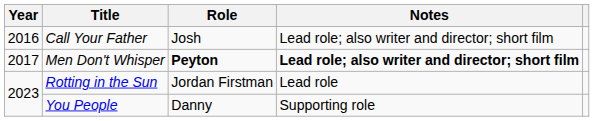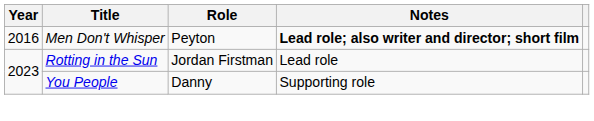 <table class="wikitable plainrowheaders sortable">
 <tr>
 <th scope="col">Year</th>
 <th scope="col">Title</th>
 <th scope="col" class="unsortable">Role</th>
 <th scope="col" class="unsortable">Notes</th>
 <th scope="col" class="unsortable"></th>
 </tr>
 <tr>
 <td>2016</td>
-<td><em>Call Your Father</em></td>
-<td>Josh</td>
-<td>Lead role; also writer and director; short film</td>
-<td></td>
-</tr>
-<tr>
-<td>2017</td>
 <td><em>Men Don't Whisper</em></td>
-<td><strong>Peyton</strong></td>
+<td>Peyton</td>
 <td><strong>Lead role; also writer and director; short film</strong></td>
 <td></td>
 </tr>
 <tr>
 <td rowspan="2">2023</td>
 <td><em><a href='#'>Rotting in the Sun</a></em></td>
 <td>Jordan Firstman</td>
 <td>Lead role</td>
 <td></td>
 </tr>
 <tr>
 <td><em><a href='#'>You People</a></em></td>
 <td>Danny</td>
 <td>Supporting role</td>
 <td></td>
 </tr>
 </table>
